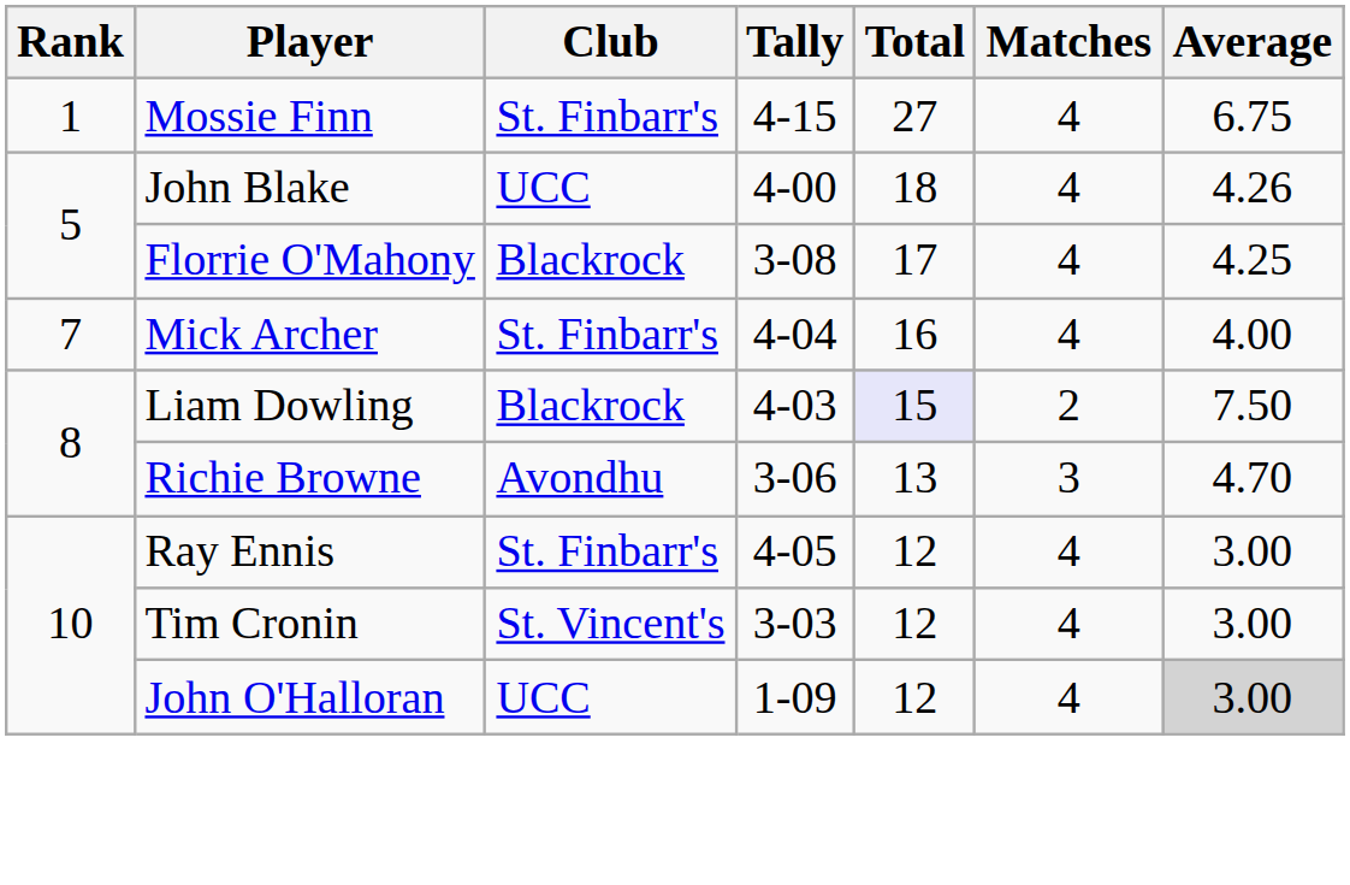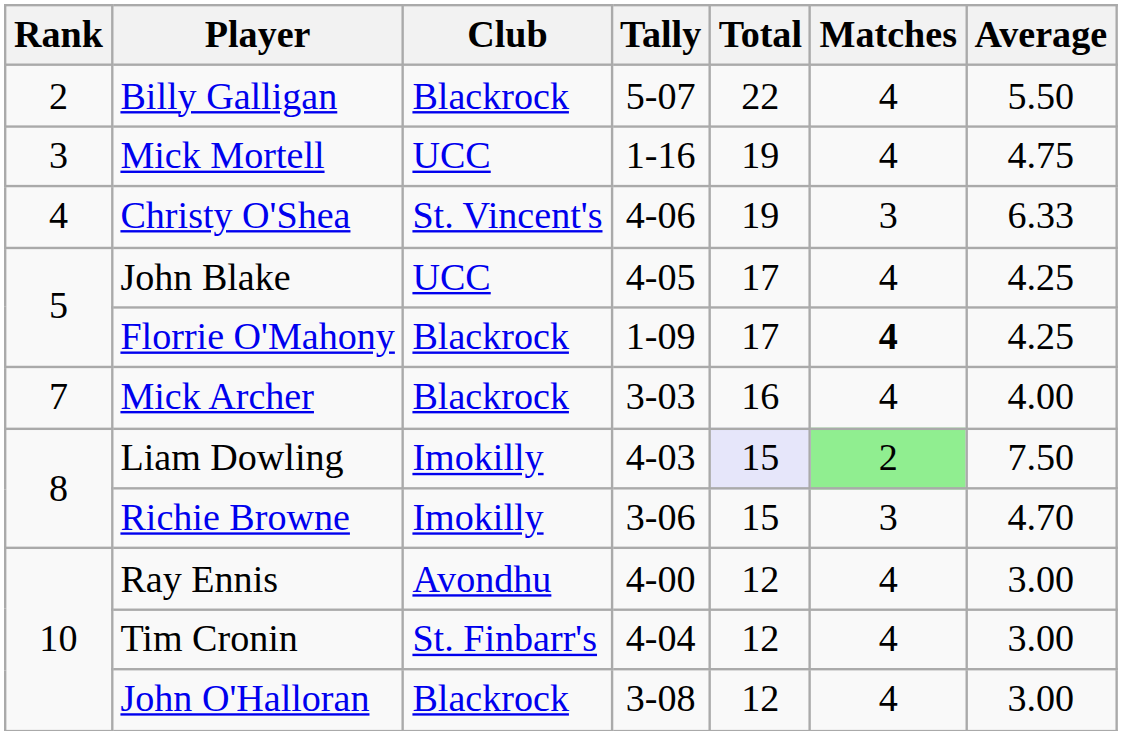 <table class="wikitable">
 <tr>
 <th>Rank</th>
 <th>Player</th>
 <th>Club</th>
 <th>Tally</th>
 <th>Total</th>
 <th>Matches</th>
 <th>Average</th>
 </tr>
 <tr>
-<td rowspan=1 align=center>1</td>
-<td><a href='#'>Mossie Finn</a></td>
-<td><a href='#'>St. Finbarr's</a></td>
-<td align=center>4-15</td>
-<td align=center>27</td>
+<td rowspan=1 align=center>2</td>
+<td><a href='#'>Billy Galligan</a></td>
+<td><a href='#'>Blackrock</a></td>
+<td align=center>5-07</td>
+<td align=center>22</td>
 <td align=center>4</td>
-<td align=center>6.75</td>
+<td align=center>5.50</td>
+</tr>
+<tr>
+<td rowspan=1 align=center>3</td>
+<td><a href='#'>Mick Mortell</a></td>
+<td><a href='#'>UCC</a></td>
+<td align=center>1-16</td>
+<td align=center>19</td>
+<td align=center>4</td>
+<td align=center>4.75</td>
+</tr>
+<tr>
+<td rowspan=1 align=center>4</td>
+<td><a href='#'>Christy O'Shea</a></td>
+<td><a href='#'>St. Vincent's</a></td>
+<td align=center>4-06</td>
+<td align=center>19</td>
+<td align=center>3</td>
+<td align=center>6.33</td>
 </tr>
 <tr>
 <td rowspan=2 align=center>5</td>
 <td>John Blake</td>
 <td><a href='#'>UCC</a></td>
-<td align=center>4-00</td>
-<td align=center>18</td>
-<td align=center>4</td>
-<td align=center>4.26</td>
-</tr>
-<tr>
-<td><a href='#'>Florrie O'Mahony</a></td>
-<td><a href='#'>Blackrock</a></td>
-<td align=center>3-08</td>
+<td align=center>4-05</td>
 <td align=center>17</td>
 <td align=center>4</td>
 <td align=center>4.25</td>
 </tr>
 <tr>
+<td><a href='#'>Florrie O'Mahony</a></td>
+<td><a href='#'>Blackrock</a></td>
+<td align=center>1-09</td>
+<td align=center>17</td>
+<td align=center><strong>4</strong></td>
+<td align=center>4.25</td>
+</tr>
+<tr>
 <td rowspan=1 align=center>7</td>
 <td><a href='#'>Mick Archer</a></td>
-<td><a href='#'>St. Finbarr's</a></td>
-<td align=center>4-04</td>
+<td><a href='#'>Blackrock</a></td>
+<td align=center>3-03</td>
 <td align=center>16</td>
 <td align=center>4</td>
 <td align=center>4.00</td>
 </tr>
 <tr>
 <td rowspan=2 align=center>8</td>
 <td>Liam Dowling</td>
-<td><a href='#'>Blackrock</a></td>
+<td><a href='#'>Imokilly</a></td>
 <td align=center>4-03</td>
 <td align=center style="background: lavender;">15</td>
-<td align=center>2</td>
+<td align=center style="background: lightgreen;">2</td>
 <td align=center>7.50</td>
 </tr>
 <tr>
 <td><a href='#'>Richie Browne</a></td>
-<td><a href='#'>Avondhu</a></td>
+<td><a href='#'>Imokilly</a></td>
 <td align=center>3-06</td>
-<td align=center>13</td>
+<td align=center>15</td>
 <td align=center>3</td>
 <td align=center>4.70</td>
 </tr>
 <tr>
 <td rowspan=3 align=center>10</td>
 <td>Ray Ennis</td>
-<td><a href='#'>St. Finbarr's</a></td>
-<td align=center>4-05</td>
+<td><a href='#'>Avondhu</a></td>
+<td align=center>4-00</td>
 <td align=center>12</td>
 <td align=center>4</td>
 <td align=center>3.00</td>
 </tr>
 <tr>
 <td>Tim Cronin</td>
-<td><a href='#'>St. Vincent's</a></td>
-<td align=center>3-03</td>
+<td><a href='#'>St. Finbarr's</a></td>
+<td align=center>4-04</td>
 <td align=center>12</td>
 <td align=center>4</td>
 <td align=center>3.00</td>
 </tr>
 <tr>
 <td><a href='#'>John O'Halloran</a></td>
-<td><a href='#'>UCC</a></td>
-<td align=center>1-09</td>
+<td><a href='#'>Blackrock</a></td>
+<td align=center>3-08</td>
 <td align=center>12</td>
 <td align=center>4</td>
-<td align=center style="background: lightgrey;">3.00</td>
+<td align=center>3.00</td>
 </tr>
 </table>
